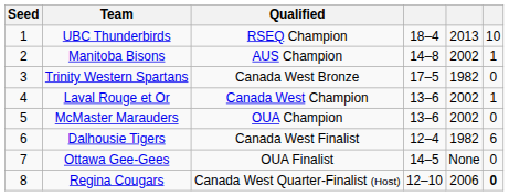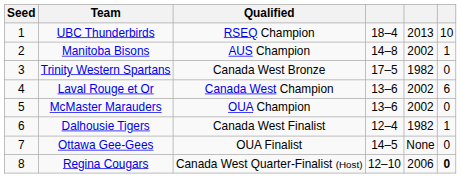 <table class="wikitable sortable" style="text-align: center;">
 <tr bgcolor="#efefef" align=center>
 <th align=left>Seed</th>
 <th align=left>Team</th>
 <th align=left>Qualified</th>
 <th align=left></th>
 <th align=left></th>
 <th align=left></th>
 </tr>
 <tr align=center>
 <td>1</td>
 <td><a href='#'>UBC Thunderbirds</a></td>
 <td><a href='#'>RSEQ</a> Champion</td>
 <td>18–4</td>
 <td>2013</td>
 <td>10</td>
 </tr>
 <tr align=center>
 <td>2</td>
 <td><a href='#'>Manitoba Bisons</a></td>
 <td><a href='#'>AUS</a> Champion</td>
 <td>14–8</td>
 <td>2002</td>
 <td>1</td>
 </tr>
 <tr align=center>
 <td>3</td>
 <td><a href='#'>Trinity Western Spartans</a></td>
 <td>Canada West Bronze</td>
 <td>17–5</td>
 <td>1982</td>
 <td>0</td>
 </tr>
 <tr align=center>
 <td>4</td>
 <td><a href='#'>Laval Rouge et Or</a></td>
 <td><a href='#'>Canada West</a> Champion</td>
 <td>13–6</td>
 <td>2002</td>
-<td>1</td>
+<td>6</td>
 </tr>
 <tr align=center>
 <td>5</td>
 <td><a href='#'>McMaster Marauders</a></td>
 <td><a href='#'>OUA</a> Champion</td>
 <td>13–6</td>
 <td>2002</td>
 <td>0</td>
 </tr>
 <tr align=center>
 <td>6</td>
 <td><a href='#'>Dalhousie Tigers</a></td>
 <td>Canada West Finalist</td>
 <td>12–4</td>
 <td>1982</td>
-<td>6</td>
+<td>1</td>
 </tr>
 <tr align=center>
 <td>7</td>
 <td><a href='#'>Ottawa Gee-Gees</a></td>
 <td>OUA Finalist</td>
 <td>14–5</td>
 <td>None</td>
 <td>0</td>
 </tr>
 <tr align=center>
 <td>8</td>
 <td><a href='#'>Regina Cougars</a></td>
 <td>Canada West Quarter-Finalist <small>(Host)</small></td>
 <td>12–10</td>
 <td>2006</td>
 <td><strong>0</strong></td>
 </tr>
 </table>
